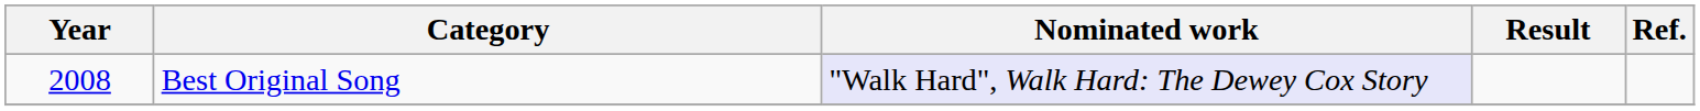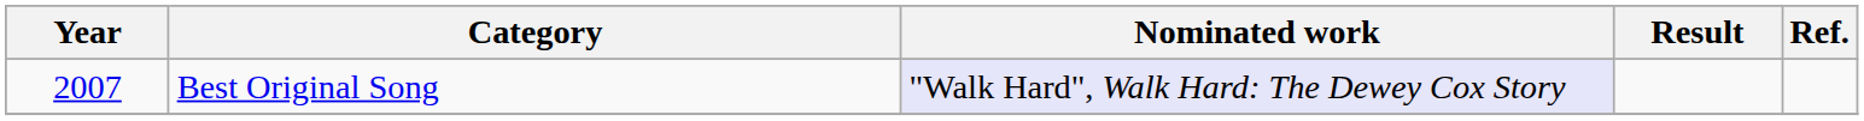 <table class=wikitable>
 <tr>
 <th scope="col" style="width:5em;">Year</th>
 <th scope="col" style="width:26em;">Category</th>
 <th scope="col" style="width:25em;">Nominated work</th>
 <th scope="col" style="width:5em;">Result</th>
 <th>Ref.</th>
 </tr>
 <tr>
-<td style="text-align:center;"><a href='#'>2008</a></td>
+<td style="text-align:center;"><a href='#'>2007</a></td>
 <td><a href='#'>Best Original Song</a></td>
 <td style="background: lavender;">"Walk Hard", <em>Walk Hard: The Dewey Cox Story</em></td>
 <td></td>
 <td></td>
 </tr>
 <tr>
 </tr>
 </table>
